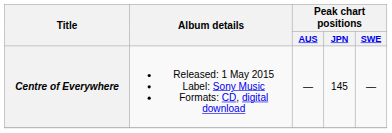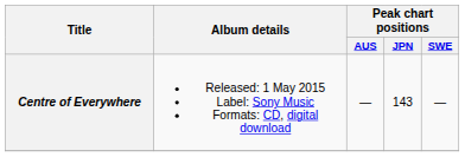 <table class="wikitable plainrowheaders" style="text-align:center;">
 <tr>
 <th scope="col" rowspan="2" style="width:12em;">Title</th>
 <th scope="col" rowspan="2">Album details</th>
 <th scope="col" colspan="3">Peak chart positions</th>
 </tr>
 <tr>
 <th scope="col" style="width:3em;font-size:90%;"><a href='#'>AUS</a><br></th>
 <th scope="col" style="width:3em;font-size:90%;"><a href='#'>JPN</a><br></th>
 <th scope="col" style="width:3em;font-size:90%;"><a href='#'>SWE</a><br></th>
 </tr>
 <tr>
 <th scope="row"><em>Centre of Everywhere</em></th>
 <td><br><ul><li>Released: 1 May 2015</li><li>Label: <a href='#'>Sony Music</a></li><li>Formats: <a href='#'>CD</a>, <a href='#'>digital download</a></li></ul></td>
 <td>—</td>
-<td>145</td>
+<td>143</td>
 <td>—</td>
 </tr>
 <tr>
 </tr>
 </table>
